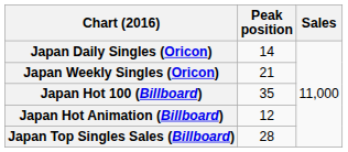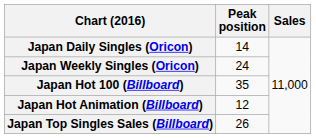 <table class="wikitable sortable plainrowheaders" style="text-align:center;">
 <tr>
 <th scope="col">Chart (2016)</th>
 <th scope="col">Peak<br>position</th>
 <th scope="col">Sales</th>
 </tr>
 <tr>
 <th scope="row">Japan Daily Singles (<a href='#'>Oricon</a>)</th>
 <td style="text-align:center;">14</td>
 <td rowspan="6" style="text-align:left;">11,000</td>
 </tr>
 <tr>
 <th scope="row">Japan Weekly Singles (<a href='#'>Oricon</a>)</th>
-<td style="text-align:center;">21</td>
+<td style="text-align:center;">24</td>
 </tr>
 <tr>
 <th scope="row">Japan Hot 100 (<em><a href='#'>Billboard</a></em>)</th>
 <td style="text-align:center;">35</td>
 </tr>
 <tr>
 <th scope="row">Japan Hot Animation (<em><a href='#'>Billboard</a></em>)</th>
 <td style="text-align:center;">12</td>
 </tr>
 <tr>
 <th scope="row">Japan Top Singles Sales (<em><a href='#'>Billboard</a></em>)</th>
-<td style="text-align:center;">28</td>
+<td style="text-align:center;">26</td>
 </tr>
 </table>
